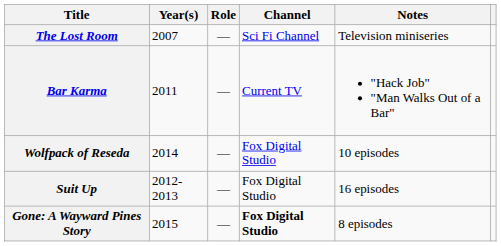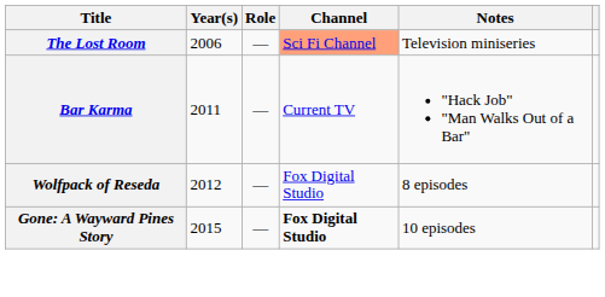 <table class="wikitable plainrowheaders sortable">
 <tr>
 <th scope="col">Title</th>
 <th scope="col">Year(s)</th>
 <th scope="col">Role</th>
 <th scope="col">Channel</th>
 <th scope="col" class="unsortable">Notes</th>
 <th scope="col" class="unsortable"></th>
 </tr>
 <tr>
 <th scope="row"><em><a href='#'>The Lost Room</a></em></th>
-<td>2007</td>
+<td>2006</td>
 <td align="center">—</td>
-<td><a href='#'>Sci Fi Channel</a></td>
+<td style="background: lightsalmon;"><a href='#'>Sci Fi Channel</a></td>
 <td>Television miniseries </td>
 <td style="text-align:center;"></td>
 </tr>
 <tr>
 <th scope="row"><em><a href='#'>Bar Karma</a></em></th>
 <td>2011</td>
 <td align="center">—</td>
 <td><a href='#'>Current TV</a></td>
 <td><br><ul><li>"Hack Job" </li><li>"Man Walks Out of a Bar" </li></ul></td>
 <td style="text-align:center;"></td>
 </tr>
 <tr>
 <th scope="row"><em>Wolfpack of Reseda</em></th>
-<td>2014</td>
+<td>2012</td>
 <td align="center">—</td>
 <td><a href='#'>Fox Digital Studio</a></td>
-<td>10 episodes </td>
-<td style="text-align:center;"></td>
-</tr>
-<tr>
-<th scope="row"><em>Suit Up</em></th>
-<td>2012-2013</td>
-<td align="center">—</td>
-<td>Fox Digital Studio</td>
-<td>16 episodes </td>
+<td>8 episodes </td>
 <td style="text-align:center;"></td>
 </tr>
 <tr>
 <th scope="row"><em>Gone: A Wayward Pines Story</em></th>
 <td>2015</td>
 <td align="center">—</td>
 <td><strong>Fox Digital Studio</strong></td>
-<td>8 episodes </td>
+<td>10 episodes </td>
 <td style="text-align:center;"></td>
 </tr>
 </table>
